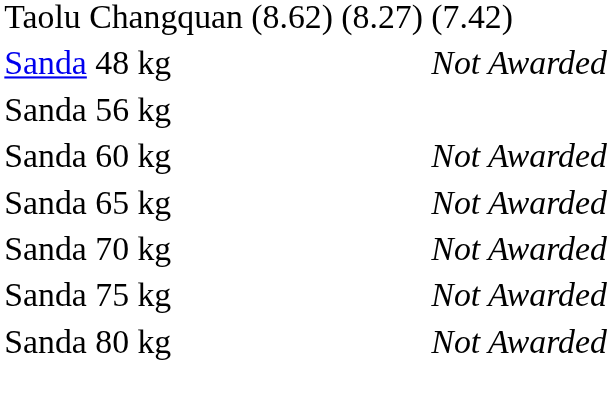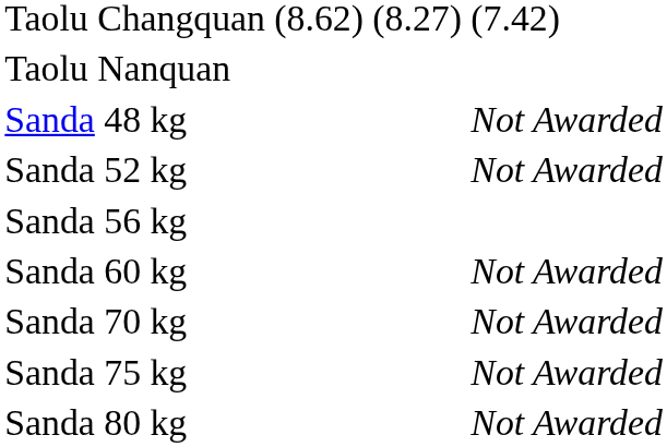 <table>
 <tr>
 <td>Taolu Changquan</td>
 <td> (8.62)</td>
 <td> (8.27)</td>
 <td> (7.42)</td>
 </tr>
 <tr>
+<td>Taolu Nanquan</td>
+<td></td>
+<td></td>
+<td></td>
+</tr>
+<tr>
 <td><a href='#'>Sanda</a> 48 kg</td>
+<td></td>
+<td></td>
+<td><em>Not Awarded</em></td>
+</tr>
+<tr>
+<td>Sanda 52 kg</td>
 <td></td>
 <td></td>
 <td><em>Not Awarded</em></td>
 </tr>
 <tr>
 <td>Sanda 56 kg</td>
 <td></td>
 <td></td>
 <td></td>
 </tr>
 <tr>
 <td>Sanda 60 kg</td>
-<td></td>
-<td></td>
-<td><em>Not Awarded</em></td>
-</tr>
-<tr>
-<td>Sanda 65 kg</td>
 <td></td>
 <td></td>
 <td><em>Not Awarded</em></td>
 </tr>
 <tr>
 <td>Sanda 70 kg</td>
 <td></td>
 <td></td>
 <td><em>Not Awarded</em></td>
 </tr>
 <tr>
 <td>Sanda 75 kg</td>
 <td></td>
 <td></td>
 <td><em>Not Awarded</em></td>
 </tr>
 <tr>
 <td>Sanda 80 kg</td>
 <td></td>
 <td></td>
 <td><em>Not Awarded</em></td>
 </tr>
 </table>
